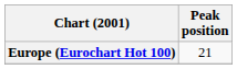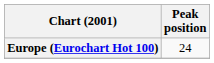 <table class="wikitable sortable plainrowheaders" style="text-align:center">
 <tr>
 <th>Chart (2001)</th>
 <th>Peak<br>position</th>
 </tr>
 <tr>
 <th scope="row">Europe (<a href='#'>Eurochart Hot 100</a>)</th>
-<td>21</td>
+<td>24</td>
 </tr>
 <tr>
 </tr>
 <tr>
 </tr>
 <tr>
 </tr>
 </table>
